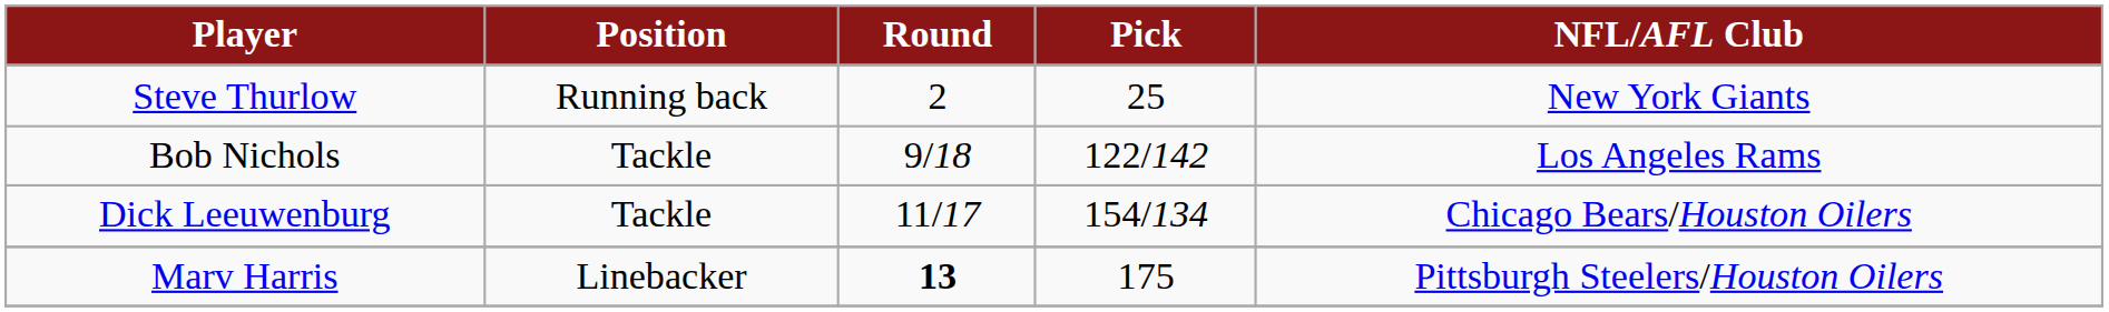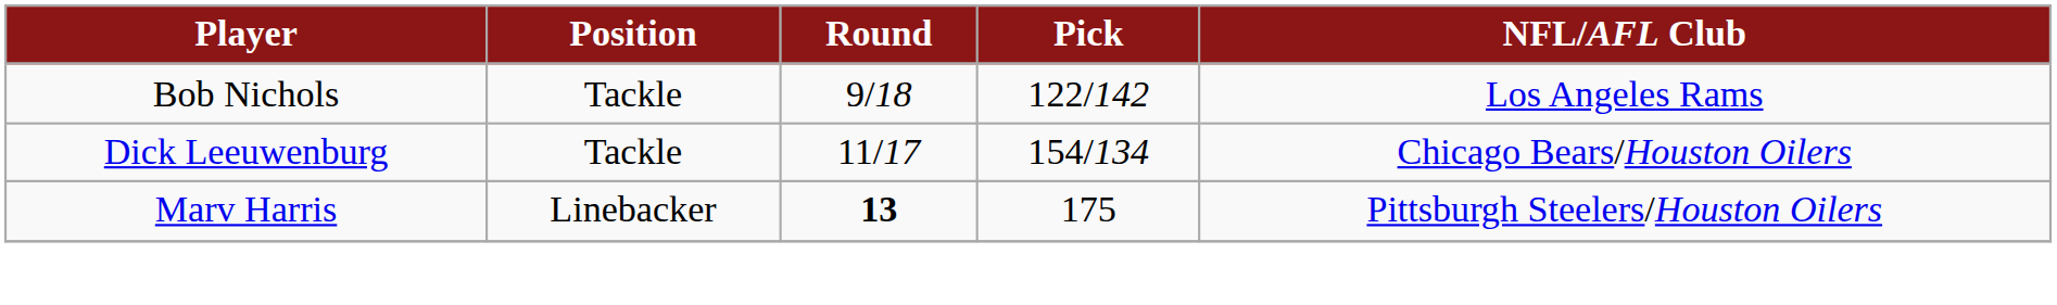 <table class="wikitable" width="70%">
 <tr align="center"  style="background: #8C1515;color:#FFFFFF;">
 <td><strong>Player</strong></td>
 <td><strong>Position</strong></td>
 <td><strong>Round</strong></td>
 <td><strong>Pick</strong></td>
 <td><strong>NFL/<em>AFL</em> Club</strong></td>
-</tr>
-<tr align="center" bgcolor="">
-<td><a href='#'>Steve Thurlow</a></td>
-<td>Running back</td>
-<td>2</td>
-<td>25</td>
-<td><a href='#'>New York Giants</a></td>
 </tr>
 <tr align="center" bgcolor="">
 <td>Bob Nichols</td>
 <td>Tackle</td>
 <td>9/<em>18</em></td>
 <td>122/<em>142</em></td>
 <td><a href='#'>Los Angeles Rams</a></td>
 </tr>
 <tr align="center" bgcolor="">
 <td><a href='#'>Dick Leeuwenburg</a></td>
 <td>Tackle</td>
 <td>11/<em>17</em></td>
 <td>154/<em>134</em></td>
 <td><a href='#'>Chicago Bears</a>/<em><a href='#'>Houston Oilers</a></em></td>
 </tr>
 <tr align="center" bgcolor="">
 </tr>
 <tr align="center" bgcolor="">
 <td><a href='#'>Marv Harris</a></td>
 <td>Linebacker</td>
 <td><strong>13</strong></td>
 <td>175</td>
 <td><a href='#'>Pittsburgh Steelers</a>/<em><a href='#'>Houston Oilers</a></em></td>
 </tr>
 <tr align="center" bgcolor="">
 </tr>
 </table>
